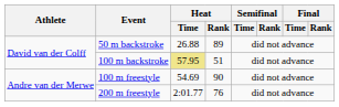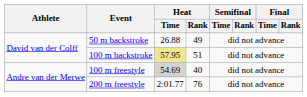 <table class=wikitable style="font-size:90%">
 <tr>
 <th rowspan="2">Athlete</th>
 <th rowspan="2">Event</th>
 <th colspan="2">Heat</th>
 <th colspan="2">Semifinal</th>
 <th colspan="2">Final</th>
 </tr>
 <tr style="font-size:95%">
 <th>Time</th>
 <th>Rank</th>
 <th>Time</th>
 <th>Rank</th>
 <th>Time</th>
 <th>Rank</th>
 </tr>
 <tr align=center>
 <td align=left rowspan=2><a href='#'>David van der Colff</a></td>
 <td align=left><a href='#'>50 m backstroke</a></td>
 <td>26.88</td>
-<td>89</td>
+<td>49</td>
 <td colspan=4>did not advance</td>
 </tr>
 <tr align=center>
 <td align=left><a href='#'>100 m backstroke</a></td>
 <td style="background: khaki;">57.95</td>
 <td>51</td>
 <td colspan=4>did not advance</td>
 </tr>
 <tr align=center>
 <td align=left rowspan=2><a href='#'>Andre van der Merwe</a></td>
 <td align=left><a href='#'>100 m freestyle</a></td>
-<td>54.69</td>
-<td>90</td>
+<td style="background: lightgrey;">54.69</td>
+<td>40</td>
 <td colspan=4>did not advance</td>
 </tr>
 <tr align=center>
 <td align=left><a href='#'>200 m freestyle</a></td>
 <td>2:01.77</td>
 <td>76</td>
 <td colspan=4>did not advance</td>
 </tr>
 </table>
